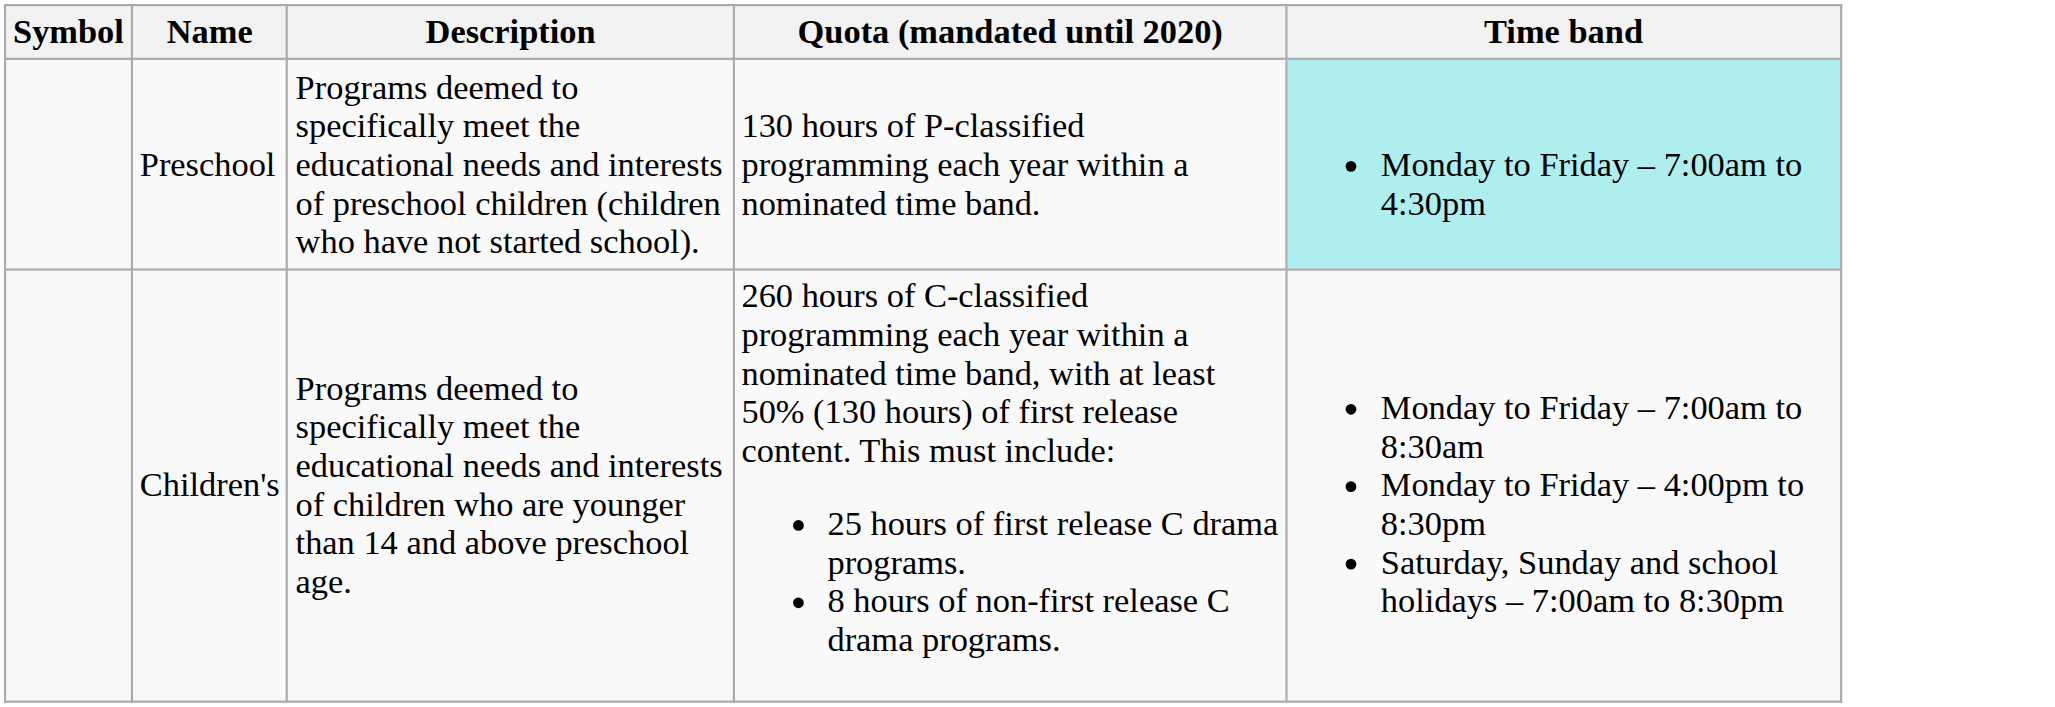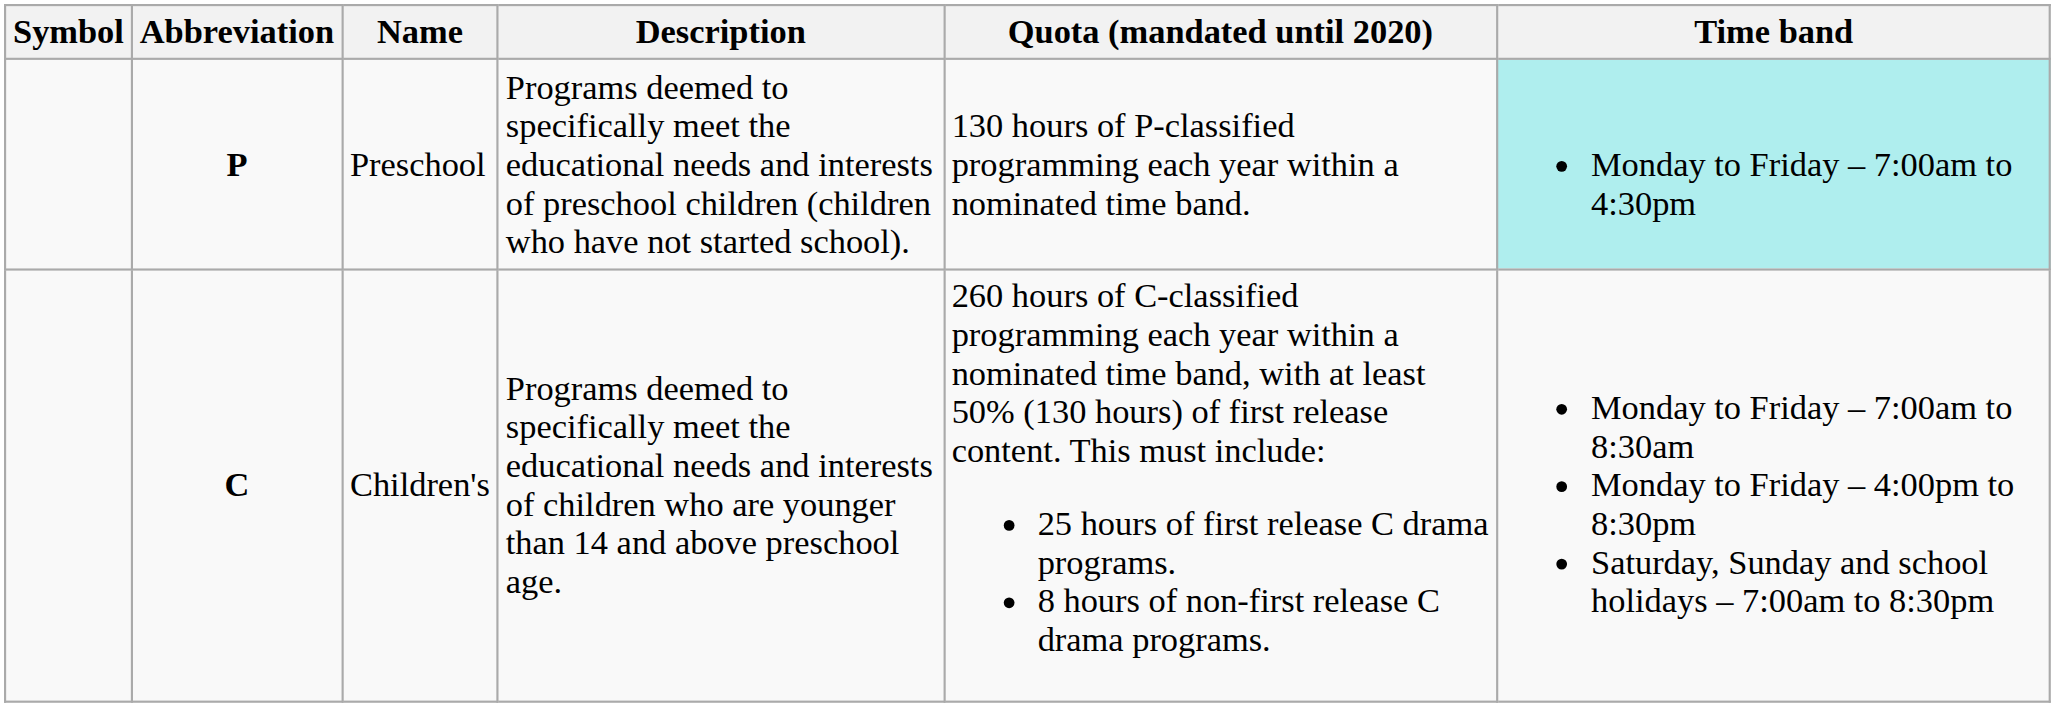 <table class="wikitable">
 <tr>
 <th style="width: 5px;">Symbol</th>
+<th style="width: 5px;">Abbreviation</th>
 <th style="width: 5px;">Name</th>
 <th style="width: 200px;">Description</th>
 <th style="width: 250px;">Quota (mandated until 2020)</th>
 <th style="width: 250px;">Time band</th>
 </tr>
 <tr>
 <td align="center"></td>
+<td align="center"><strong>P</strong></td>
 <td>Preschool</td>
 <td>Programs deemed to specifically meet the educational needs and interests of preschool children (children who have not started school).</td>
 <td>130 hours of P-classified programming each year within a nominated time band.</td>
 <td style="background: paleturquoise;"><br><ul><li>Monday to Friday – 7:00am to 4:30pm</li></ul></td>
 </tr>
 <tr>
 <td align="center"></td>
+<td align="center"><strong>C</strong></td>
 <td>Children's</td>
 <td>Programs deemed to specifically meet the educational needs and interests of children who are younger than 14 and above preschool age.</td>
 <td>260 hours of C-classified programming each year within a nominated time band, with at least 50% (130 hours) of first release content. This must include:<br><ul><li>25 hours of first release C drama programs.</li><li>8 hours of non-first release C drama programs.</li></ul></td>
 <td><br><ul><li>Monday to Friday – 7:00am to 8:30am</li><li>Monday to Friday – 4:00pm to 8:30pm</li><li>Saturday, Sunday and school holidays – 7:00am to 8:30pm</li></ul></td>
 </tr>
 </table>
